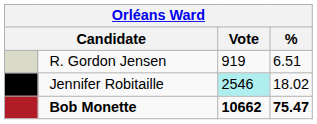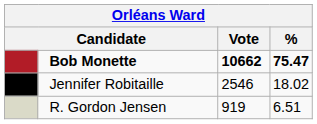 <table class="wikitable">
 <tr>
 <th colspan="4"><a href='#'>Orléans Ward</a></th>
 </tr>
 <tr>
 <th bgcolor="#DDDDFF" width="230px" colspan="2">Candidate</th>
 <th bgcolor="#DDDDFF" width="50px">Vote</th>
 <th bgcolor="#DDDDFF" width="30px">%</th>
 </tr>
 <tr>
+<td bgcolor=#B21C27 width="30px"> </td>
+<td>  <strong>Bob Monette</strong></td>
+<td><strong>10662</strong></td>
+<td><strong>75.47</strong></td>
+</tr>
+<tr>
+<td bgcolor=#000000 width="30px"> </td>
+<td>  Jennifer Robitaille</td>
+<td>2546</td>
+<td>18.02</td>
+</tr>
+<tr>
 <td bgcolor=#DADAC8 width="30px"> </td>
 <td>  R. Gordon Jensen</td>
 <td>919</td>
 <td>6.51</td>
 </tr>
-<tr>
-<td bgcolor=#000000 width="30px"> </td>
-<td>  Jennifer Robitaille</td>
-<td style="background: paleturquoise;">2546</td>
-<td>18.02</td>
-</tr>
-<tr>
-<td bgcolor=#B21C27 width="30px"> </td>
-<td>  <strong>Bob Monette</strong></td>
-<td><strong>10662</strong></td>
-<td><strong>75.47</strong></td>
-</tr>
 </table>
